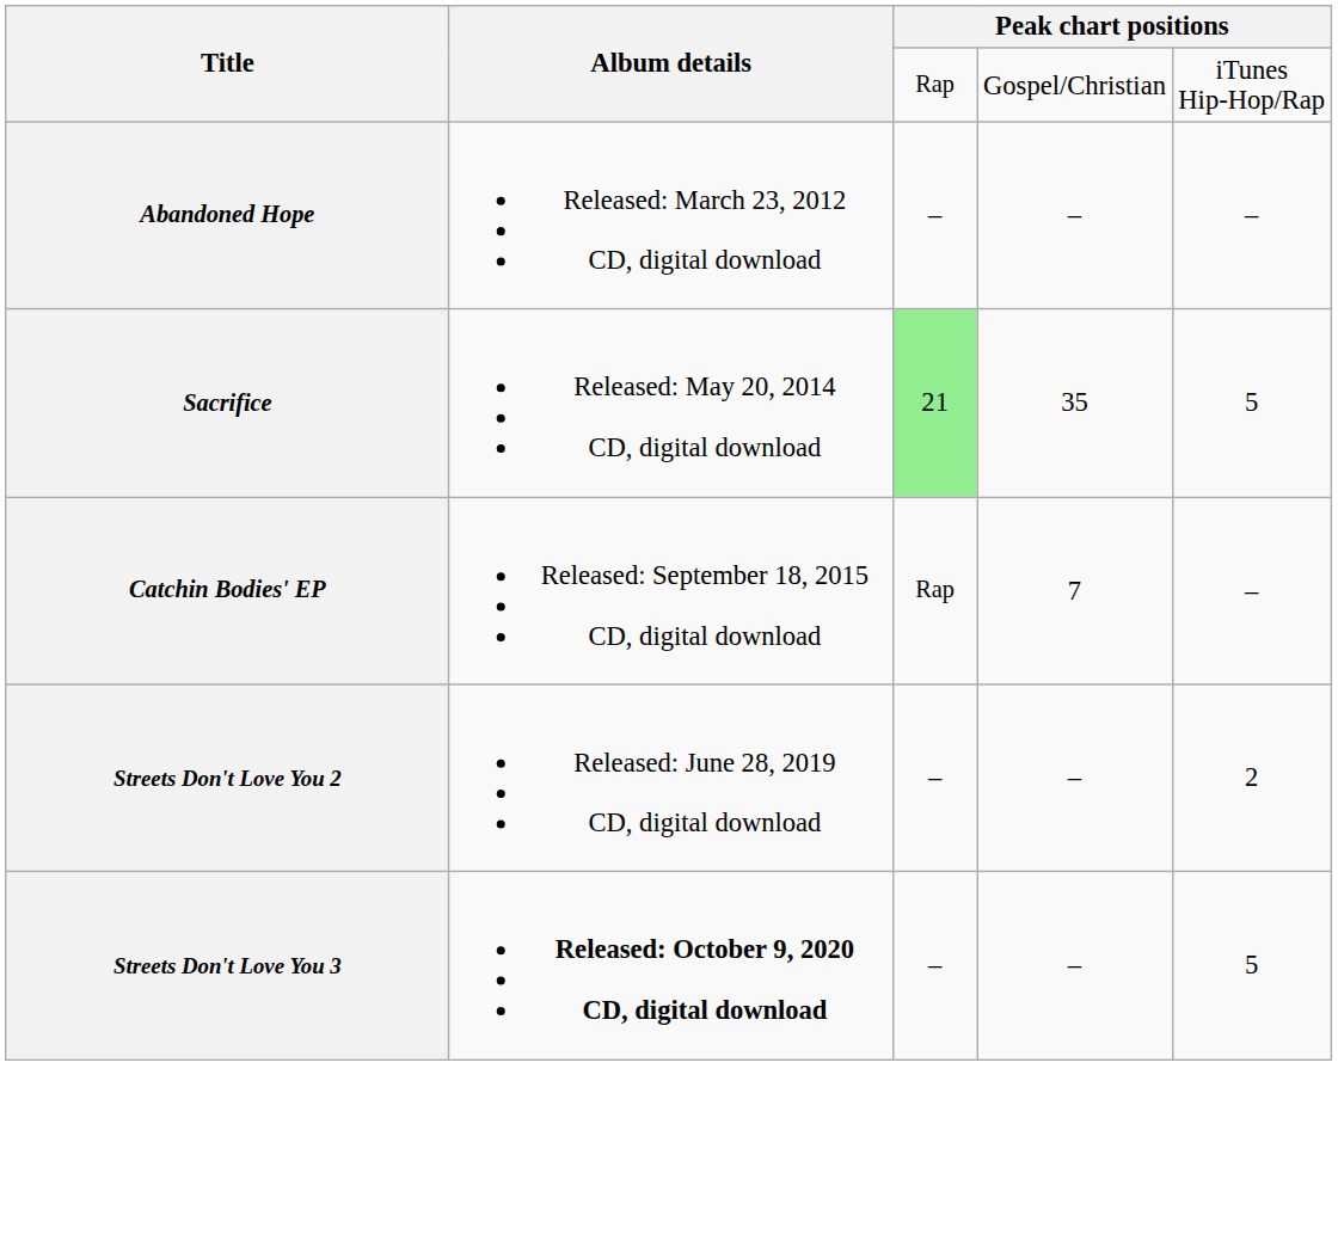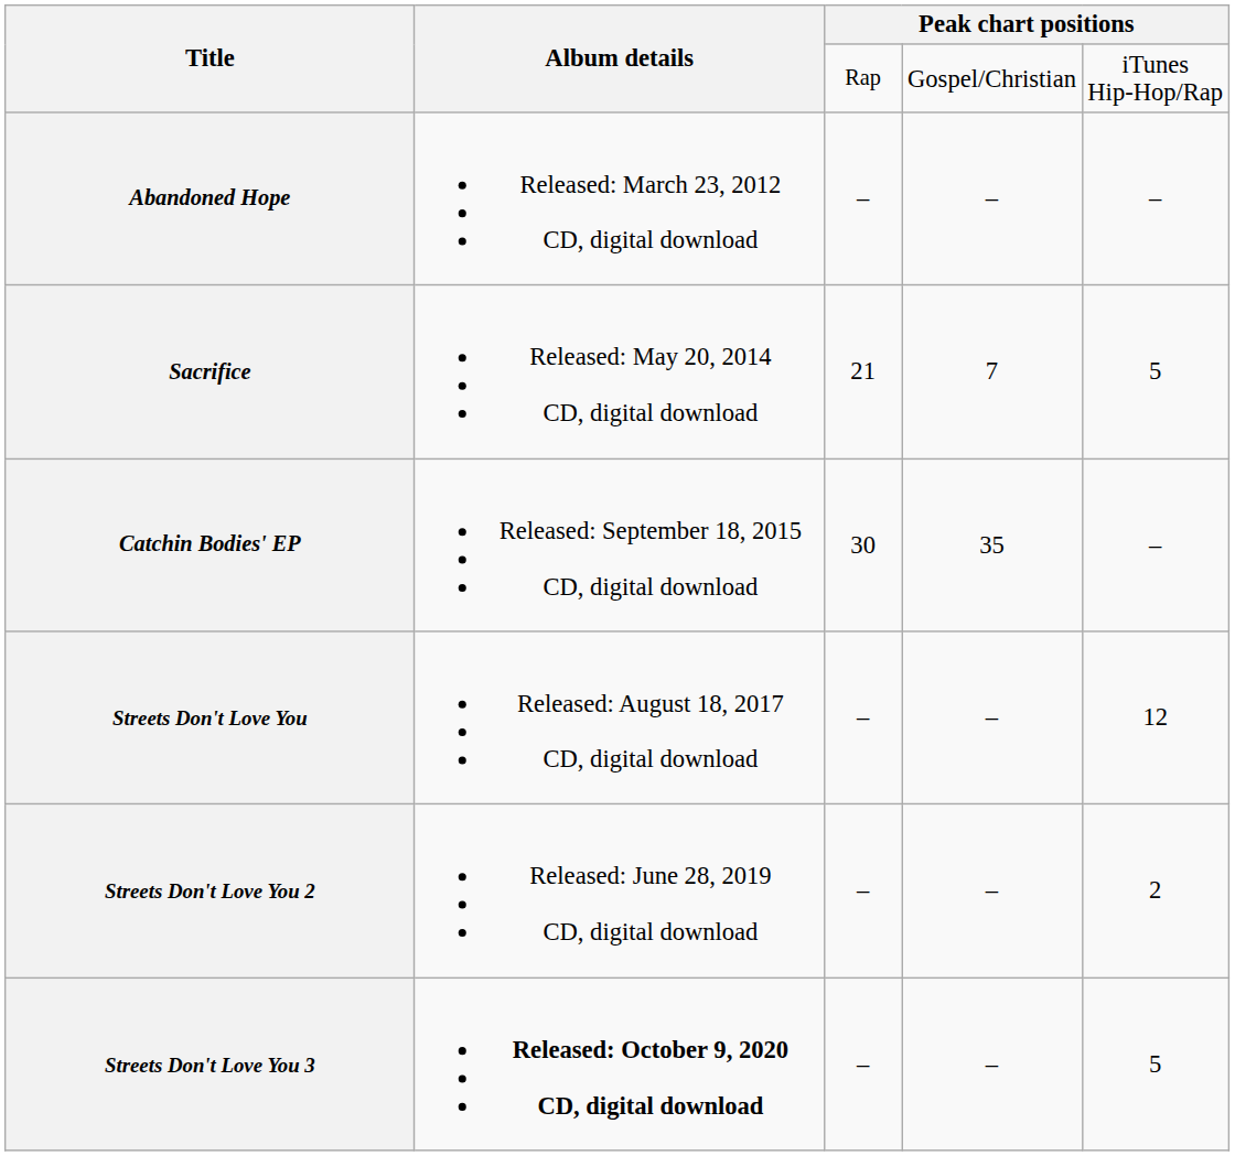 <table class="wikitable plainrowheaders" style="text-align:center;">
 <tr>
 <th scope="col" rowspan="2" style="width:16em;">Title</th>
 <th rowspan="2" scope="col" style="width:16em;">Album details</th>
 <th colspan="3" scope="col">Peak chart positions</th>
 </tr>
 <tr>
 <td style="width:3em; font-size:90%">Rap</td>
 <td>Gospel/Christian</td>
 <td>iTunes<br>Hip-Hop/Rap</td>
 </tr>
 <tr>
 <th style="width:3em; font-size:90%"><em>Abandoned Hope</em></th>
 <td><br><ul><li>Released: March 23, 2012</li><li></li><li>CD, digital download</li></ul></td>
 <td>–</td>
 <td>–</td>
 <td>–</td>
 </tr>
 <tr>
 <th style="width:3em; font-size:90%"><em>Sacrifice</em></th>
 <td><br><ul><li>Released: May 20, 2014</li><li></li><li>CD, digital download</li></ul></td>
-<td style="background: lightgreen;">21</td>
-<td>35</td>
+<td>21</td>
+<td>7</td>
 <td>5</td>
 </tr>
 <tr>
 <th style="width:3em; font-size:90%"><em>Catchin Bodies' EP</em></th>
 <td><br><ul><li>Released: September 18, 2015</li><li></li><li>CD, digital download</li></ul></td>
-<td style="width:3em; font-size:90%">Rap</td>
-<td>7</td>
+<td>30</td>
+<td>35</td>
 <td>–</td>
+</tr>
+<tr>
+<th><em><small>Streets Don't Love You</small></em></th>
+<td><br><ul><li>Released: August 18, 2017</li><li></li><li>CD, digital download</li></ul></td>
+<td>–</td>
+<td>–</td>
+<td>12</td>
 </tr>
 <tr>
 <th><em><small>Streets Don't Love You 2</small></em></th>
 <td><br><ul><li>Released: June 28, 2019</li><li></li><li>CD, digital download</li></ul></td>
 <td>–</td>
 <td>–</td>
 <td>2</td>
 </tr>
 <tr>
 <th><small><em>Streets Don't Love You 3</em></small></th>
 <td><strong><br><ul><li>Released: October 9, 2020</li><li></li><li>CD, digital download</li></ul></strong></td>
 <td>–</td>
 <td>–</td>
 <td>5</td>
 </tr>
 </table>
